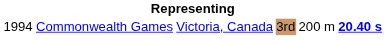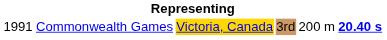 <table>
 <tr>
 <th colspan="6">Representing </th>
 </tr>
 <tr>
-<td>1994</td>
+<td>1991</td>
 <td><a href='#'>Commonwealth Games</a></td>
-<td><a href='#'>Victoria, Canada</a></td>
+<td style="background: gold;"><a href='#'>Victoria, Canada</a></td>
 <td bgcolor="cc9966">3rd</td>
 <td>200 m</td>
 <td><strong><a href='#'>20.40 s</a></strong></td>
 </tr>
 </table>
